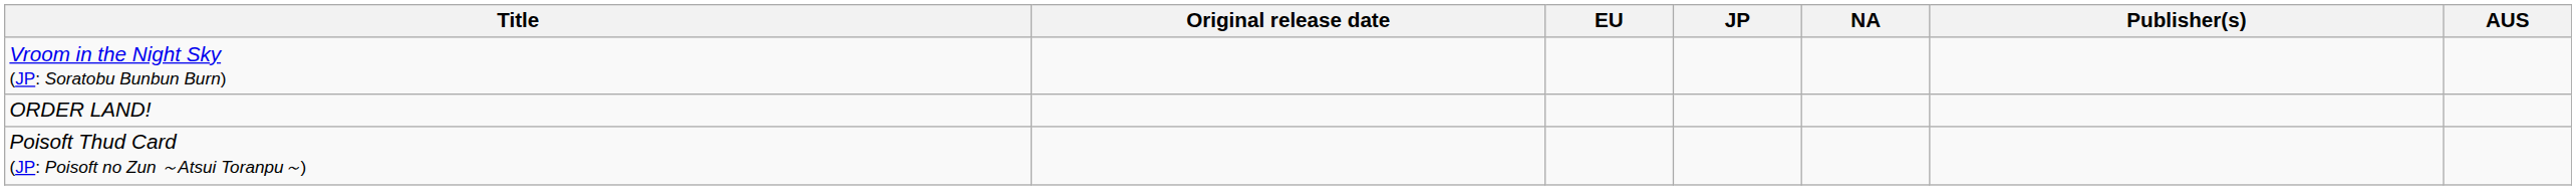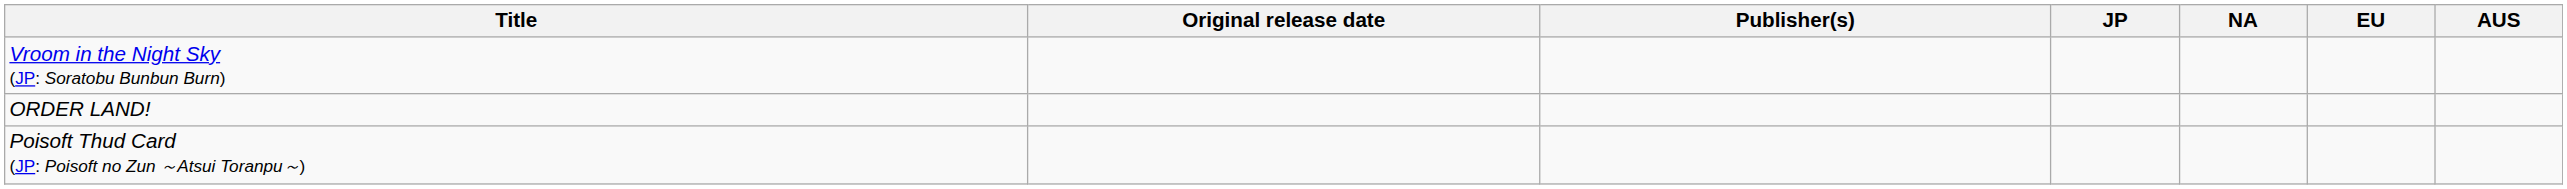 <table class="wikitable sortable" style="width: 100%;">
 <tr>
 <th style="width:40%;">Title</th>
 <th style="width:20%;">Original release date</th>
-<th style="width:5%;">EU</th>
+<th style="width:20%;">Publisher(s)</th>
 <th style="width:5%;">JP</th>
 <th style="width:5%;">NA</th>
-<th style="width:20%;">Publisher(s)</th>
+<th style="width:5%;">EU</th>
 <th style="width:5%;">AUS</th>
 </tr>
 <tr>
 <td><em><a href='#'>Vroom in the Night Sky</a></em><br><small>(<a href='#'>JP</a>: <em>Soratobu Bunbun Burn</em>)</small></td>
 <td></td>
 <td></td>
 <td></td>
 <td></td>
 <td></td>
 <td></td>
 </tr>
 <tr>
 <td><em>ORDER LAND!</em></td>
 <td></td>
 <td></td>
 <td></td>
 <td></td>
 <td></td>
 <td></td>
 </tr>
 <tr>
 <td><em>Poisoft Thud Card</em><br><small>(<a href='#'>JP</a>: <em>Poisoft no Zun ～Atsui Toranpu～</em>)</small></td>
 <td></td>
 <td></td>
 <td></td>
 <td></td>
 <td></td>
 <td></td>
 </tr>
 </table>
